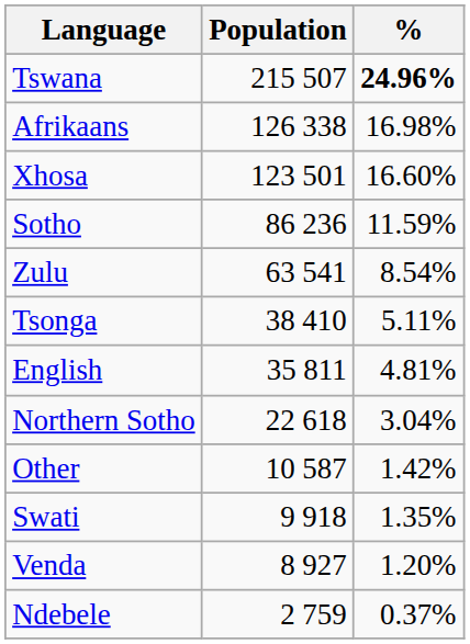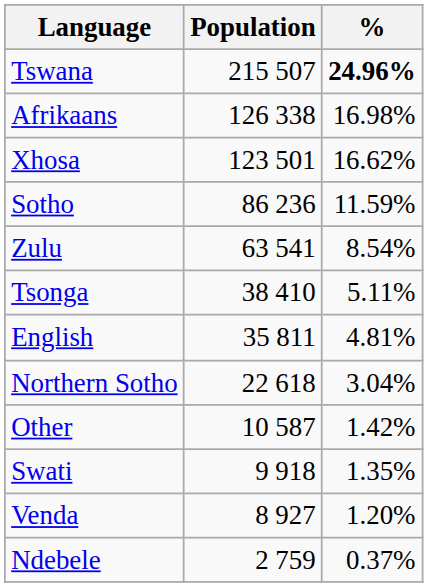 <table class="wikitable" style="font-size: 95%; text-align: right">
 <tr>
 <th>Language</th>
 <th>Population</th>
 <th>%</th>
 </tr>
 <tr>
 <td align=left><a href='#'>Tswana</a></td>
 <td>215 507</td>
 <td><strong>24.96%</strong></td>
 </tr>
 <tr>
 <td align=left><a href='#'>Afrikaans</a></td>
 <td>126 338</td>
 <td>16.98%</td>
 </tr>
 <tr>
 <td align=left><a href='#'>Xhosa</a></td>
 <td>123 501</td>
-<td>16.60%</td>
+<td>16.62%</td>
 </tr>
 <tr>
 <td align=left><a href='#'>Sotho</a></td>
 <td>86 236</td>
 <td>11.59%</td>
 </tr>
 <tr>
 <td align=left><a href='#'>Zulu</a></td>
 <td>63 541</td>
 <td>8.54%</td>
 </tr>
 <tr>
 <td align=left><a href='#'>Tsonga</a></td>
 <td>38 410</td>
 <td>5.11%</td>
 </tr>
 <tr>
 <td align=left><a href='#'>English</a></td>
 <td>35 811</td>
 <td>4.81%</td>
 </tr>
 <tr>
 <td align=left><a href='#'>Northern Sotho</a></td>
 <td>22 618</td>
 <td>3.04%</td>
 </tr>
 <tr>
 <td align=left><a href='#'>Other</a></td>
 <td>10 587</td>
 <td>1.42%</td>
 </tr>
 <tr>
 <td align=left><a href='#'>Swati</a></td>
 <td>9 918</td>
 <td>1.35%</td>
 </tr>
 <tr>
 <td align=left><a href='#'>Venda</a></td>
 <td>8 927</td>
 <td>1.20%</td>
 </tr>
 <tr>
 <td align=left><a href='#'>Ndebele</a></td>
 <td>2 759</td>
 <td>0.37%</td>
 </tr>
 </table>
